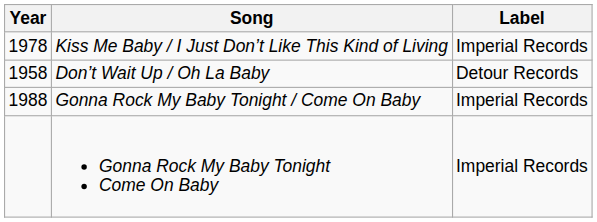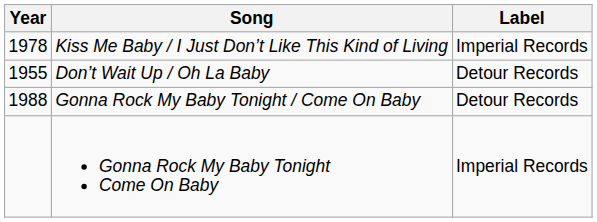 <table class="wikitable">
 <tr>
 <th>Year</th>
 <th>Song</th>
 <th>Label</th>
 </tr>
 <tr>
 <td>1978</td>
 <td><em>Kiss Me Baby / I Just Don’t Like This Kind of Living</em></td>
 <td>Imperial Records</td>
 </tr>
 <tr>
-<td>1958</td>
+<td>1955</td>
 <td><em>Don’t Wait Up / Oh La Baby</em></td>
 <td>Detour Records</td>
 </tr>
 <tr>
 <td>1988</td>
 <td><em>Gonna Rock My Baby Tonight / Come On Baby</em></td>
-<td>Imperial Records</td>
+<td>Detour Records</td>
 </tr>
 <tr>
 <td></td>
 <td><br><ul><li><em>Gonna Rock My Baby Tonight</em></li><li><em>Come On Baby</em></li></ul></td>
 <td>Imperial Records</td>
 </tr>
 </table>
